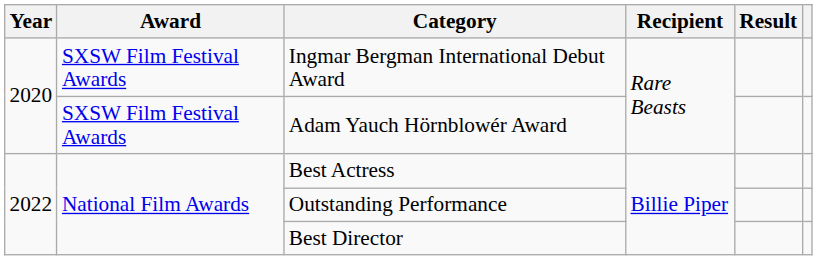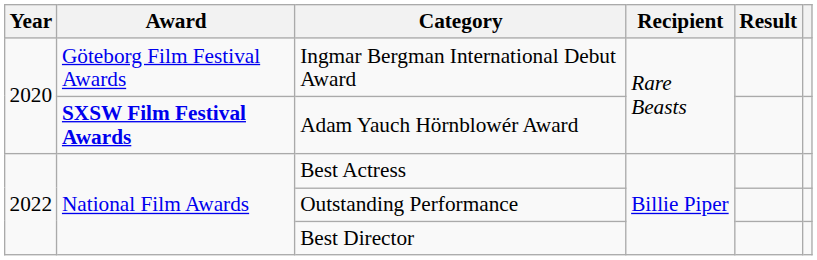 <table class="wikitable">
 <tr>
 <th>Year</th>
 <th>Award</th>
 <th>Category</th>
 <th>Recipient</th>
 <th>Result</th>
 <th></th>
 </tr>
 <tr>
 <td rowspan="2">2020</td>
-<td><a href='#'>SXSW Film Festival Awards</a></td>
+<td><a href='#'>Göteborg Film Festival Awards</a></td>
 <td>Ingmar Bergman International Debut Award</td>
 <td rowspan="2"><em>Rare Beasts</em></td>
 <td></td>
 <td></td>
 </tr>
 <tr>
-<td><a href='#'>SXSW Film Festival Awards</a></td>
+<td><strong><a href='#'>SXSW Film Festival Awards</a></strong></td>
 <td>Adam Yauch Hörnblowér Award</td>
 <td></td>
 <td></td>
 </tr>
 <tr>
 <td rowspan="3">2022</td>
 <td rowspan="3"><a href='#'>National Film Awards</a></td>
 <td>Best Actress</td>
 <td rowspan="3"><a href='#'>Billie Piper</a></td>
 <td></td>
 <td></td>
 </tr>
 <tr>
 <td>Outstanding Performance</td>
 <td></td>
 <td></td>
 </tr>
 <tr>
 <td>Best Director</td>
 <td></td>
 <td></td>
 </tr>
 </table>
